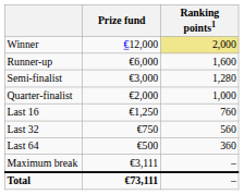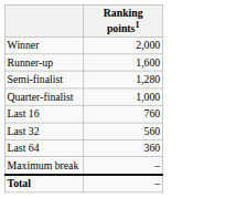 <table class="wikitable">
 <tr>
 <th width=110px></th>
-<th width=110px align="right">Prize fund</th>
 <th width=110px align="right">Ranking points<sup>1</sup></th>
 </tr>
 <tr>
 <td>Winner</td>
-<td align="right"><a href='#'>€</a>12,000</td>
-<td align="right" style="background: khaki;">2,000</td>
+<td align="right">2,000</td>
 </tr>
 <tr>
 <td>Runner-up</td>
-<td align="right">€6,000</td>
 <td align="right">1,600</td>
 </tr>
 <tr>
 <td>Semi-finalist</td>
-<td align="right">€3,000</td>
 <td align="right">1,280</td>
 </tr>
 <tr>
 <td>Quarter-finalist</td>
-<td align="right">€2,000</td>
 <td align="right">1,000</td>
 </tr>
 <tr>
 <td>Last 16</td>
-<td align="right">€1,250</td>
 <td align="right">760</td>
 </tr>
 <tr>
 <td>Last 32</td>
-<td align="right">€750</td>
 <td align="right">560</td>
 </tr>
 <tr>
 <td>Last 64</td>
-<td align="right">€500</td>
 <td align="right">360</td>
 </tr>
 <tr>
 <td>Maximum break</td>
-<td align="right">€3,111</td>
 <td align="right">–</td>
 </tr>
 <tr style="border-top:medium solid">
 <td><strong>Total</strong></td>
-<td align="right"><strong>€73,111</strong></td>
 <td align="right">–</td>
 </tr>
 </table>
